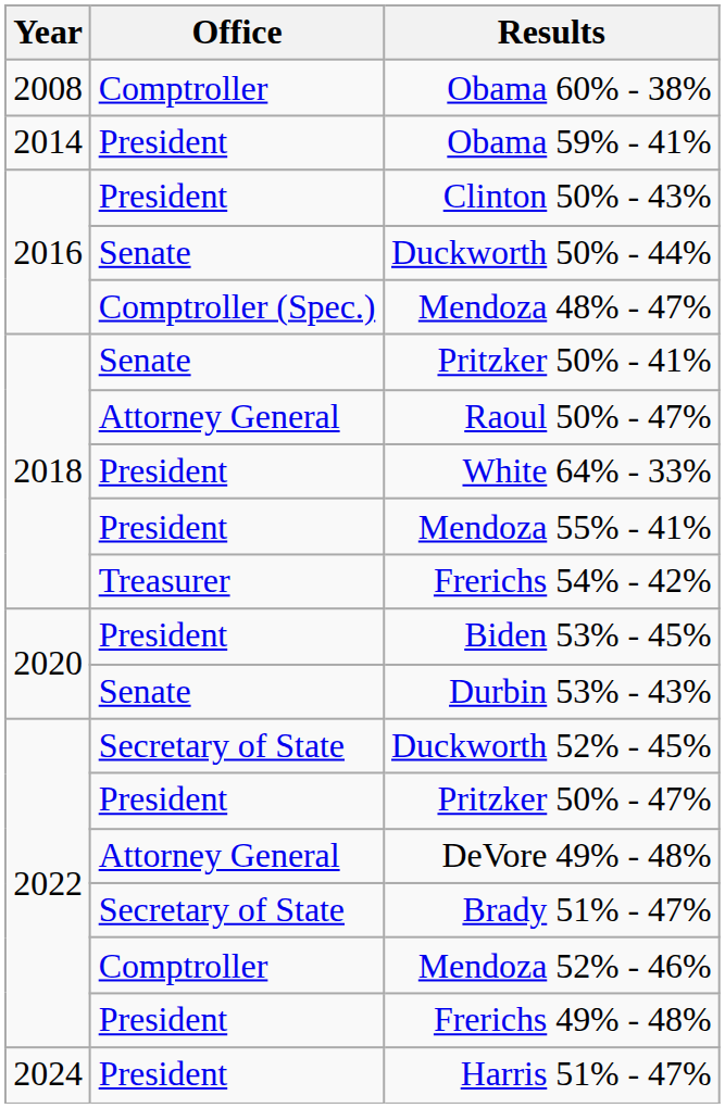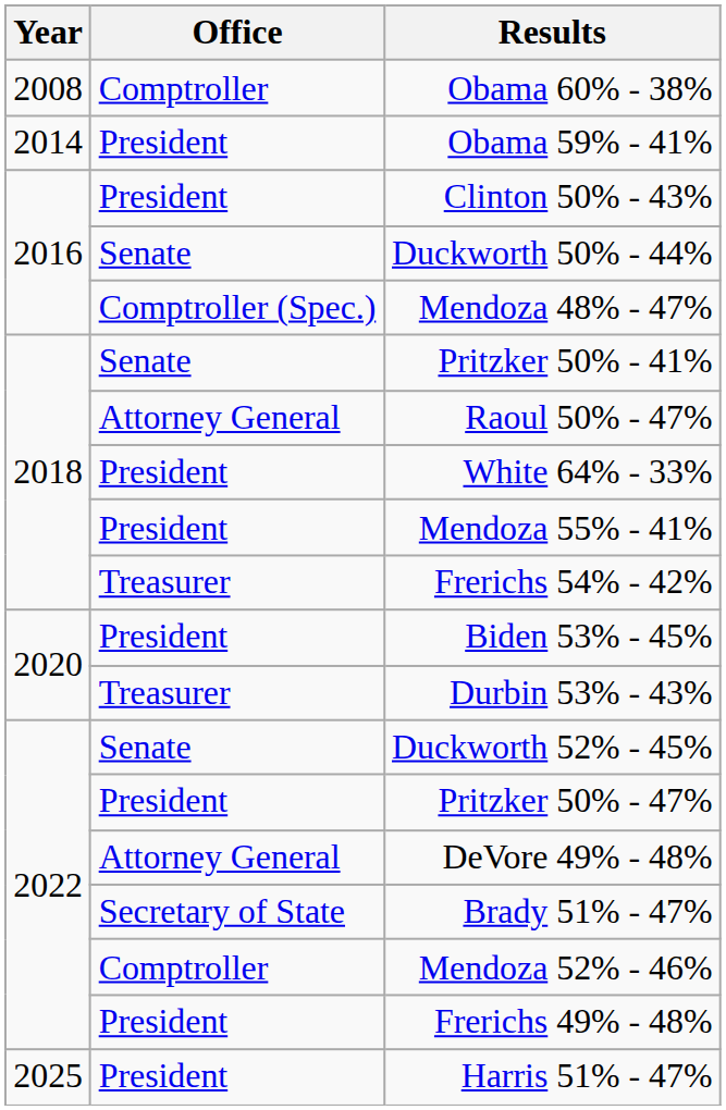 <table class=wikitable>
 <tr>
 <th>Year</th>
 <th>Office</th>
 <th>Results</th>
 </tr>
 <tr>
 <td>2008</td>
 <td><a href='#'>Comptroller</a></td>
 <td align="right" ><a href='#'>Obama</a> 60% - 38%</td>
 </tr>
 <tr>
 <td>2014</td>
 <td><a href='#'>President</a></td>
 <td align="right" ><a href='#'>Obama</a> 59% - 41%</td>
 </tr>
 <tr>
 <td rowspan=3>2016</td>
 <td><a href='#'>President</a></td>
 <td align="right" ><a href='#'>Clinton</a> 50% - 43%</td>
 </tr>
 <tr>
 <td><a href='#'>Senate</a></td>
 <td align="right" ><a href='#'>Duckworth</a> 50% - 44%</td>
 </tr>
 <tr>
 <td><a href='#'>Comptroller (Spec.)</a></td>
 <td align="right" ><a href='#'>Mendoza</a> 48% - 47%</td>
 </tr>
 <tr>
 <td rowspan=5>2018</td>
 <td><a href='#'>Senate</a></td>
 <td align="right" ><a href='#'>Pritzker</a> 50% - 41%</td>
 </tr>
 <tr>
 <td><a href='#'>Attorney General</a></td>
 <td align="right" ><a href='#'>Raoul</a> 50% - 47%</td>
 </tr>
 <tr>
 <td><a href='#'>President</a></td>
 <td align="right" ><a href='#'>White</a> 64% - 33%</td>
 </tr>
 <tr>
 <td><a href='#'>President</a></td>
 <td align="right" ><a href='#'>Mendoza</a> 55% - 41%</td>
 </tr>
 <tr>
 <td><a href='#'>Treasurer</a></td>
 <td align="right" ><a href='#'>Frerichs</a> 54% - 42%</td>
 </tr>
 <tr>
 <td rowspan=2>2020</td>
 <td><a href='#'>President</a></td>
 <td align="right" ><a href='#'>Biden</a> 53% - 45%</td>
 </tr>
 <tr>
-<td><a href='#'>Senate</a></td>
+<td><a href='#'>Treasurer</a></td>
 <td align="right" ><a href='#'>Durbin</a> 53% - 43%</td>
 </tr>
 <tr>
 <td rowspan=6>2022</td>
-<td><a href='#'>Secretary of State</a></td>
+<td><a href='#'>Senate</a></td>
 <td align="right" ><a href='#'>Duckworth</a> 52% - 45%</td>
 </tr>
 <tr>
 <td><a href='#'>President</a></td>
 <td align="right" ><a href='#'>Pritzker</a> 50% - 47%</td>
 </tr>
 <tr>
 <td><a href='#'>Attorney General</a></td>
 <td align="right" >DeVore 49% - 48%</td>
 </tr>
 <tr>
 <td><a href='#'>Secretary of State</a></td>
 <td align="right" ><a href='#'>Brady</a> 51% - 47%</td>
 </tr>
 <tr>
 <td><a href='#'>Comptroller</a></td>
 <td align="right" ><a href='#'>Mendoza</a> 52% - 46%</td>
 </tr>
 <tr>
 <td><a href='#'>President</a></td>
 <td align="right" ><a href='#'>Frerichs</a> 49% - 48%</td>
 </tr>
 <tr>
-<td>2024</td>
+<td>2025</td>
 <td><a href='#'>President</a></td>
 <td align="right" ><a href='#'>Harris</a> 51% - 47%</td>
 </tr>
 </table>
